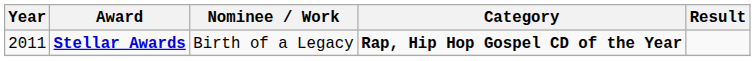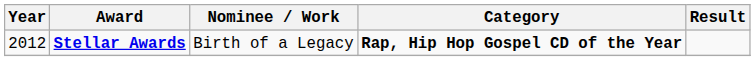 <table class="wikitable">
 <tr>
 <th>Year</th>
 <th>Award</th>
 <th>Nominee / Work</th>
 <th>Category</th>
 <th>Result</th>
 </tr>
 <tr>
-<td>2011</td>
+<td>2012</td>
 <td><strong><a href='#'>Stellar Awards</a></strong></td>
 <td>Birth of a Legacy</td>
 <td><strong>Rap, Hip Hop Gospel CD of the Year</strong></td>
 <td></td>
 </tr>
 <tr>
 </tr>
 </table>
